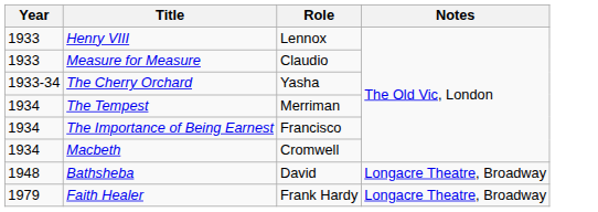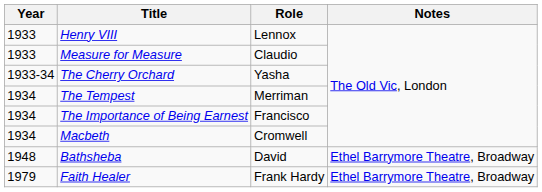 <table class="wikitable">
 <tr>
 <th>Year</th>
 <th>Title</th>
 <th>Role</th>
 <th>Notes</th>
 </tr>
 <tr>
 <td>1933</td>
 <td><em><a href='#'>Henry VIII</a></em></td>
 <td>Lennox</td>
 <td rowspan=6><a href='#'>The Old Vic</a>, London</td>
 </tr>
 <tr>
 <td>1933</td>
 <td><em><a href='#'>Measure for Measure</a></em></td>
 <td>Claudio</td>
 </tr>
 <tr>
 <td>1933-34</td>
 <td><em><a href='#'>The Cherry Orchard</a></em></td>
 <td>Yasha</td>
 </tr>
 <tr>
 <td>1934</td>
 <td><em><a href='#'>The Tempest</a></em></td>
 <td>Merriman</td>
 </tr>
 <tr>
 <td>1934</td>
 <td><em><a href='#'>The Importance of Being Earnest</a></em></td>
 <td>Francisco</td>
 </tr>
 <tr>
 <td>1934</td>
 <td><em><a href='#'>Macbeth</a></em></td>
 <td>Cromwell</td>
 </tr>
 <tr>
 <td>1948</td>
 <td><em><a href='#'>Bathsheba</a></em></td>
 <td>David</td>
-<td><a href='#'>Longacre Theatre</a>, Broadway</td>
+<td><a href='#'>Ethel Barrymore Theatre</a>, Broadway</td>
 </tr>
 <tr>
 <td>1979</td>
 <td><em><a href='#'>Faith Healer</a></em></td>
 <td>Frank Hardy</td>
-<td><a href='#'>Longacre Theatre</a>, Broadway</td>
+<td><a href='#'>Ethel Barrymore Theatre</a>, Broadway</td>
 </tr>
 </table>
